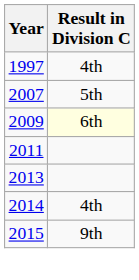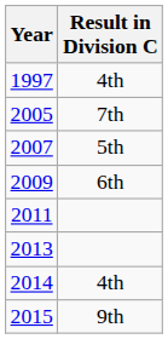 <table class="wikitable" style="text-align:center">
 <tr>
 <th>Year</th>
 <th>Result in<br>Division C</th>
 </tr>
 <tr>
 <td><a href='#'>1997</a></td>
 <td>4th</td>
 </tr>
 <tr>
+<td><a href='#'>2005</a></td>
+<td>7th</td>
+</tr>
+<tr>
 <td><a href='#'>2007</a></td>
 <td>5th</td>
 </tr>
 <tr>
 <td><a href='#'>2009</a></td>
-<td style="background: lightyellow;">6th</td>
+<td>6th</td>
 </tr>
 <tr>
 <td><a href='#'>2011</a></td>
 <td></td>
 </tr>
 <tr>
 <td><a href='#'>2013</a></td>
 <td></td>
 </tr>
 <tr>
 <td><a href='#'>2014</a></td>
 <td>4th</td>
 </tr>
 <tr>
 <td><a href='#'>2015</a></td>
 <td>9th</td>
 </tr>
 </table>
